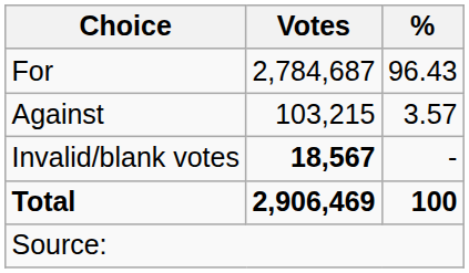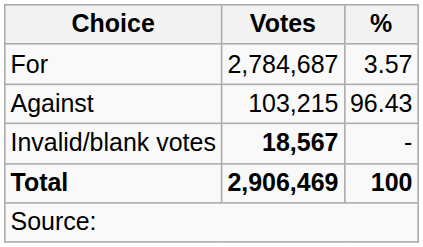 <table class=wikitable style=text-align:right>
 <tr>
 <th>Choice</th>
 <th>Votes</th>
 <th>%</th>
 </tr>
 <tr>
 <td align=left>For</td>
 <td>2,784,687</td>
-<td>96.43</td>
+<td>3.57</td>
 </tr>
 <tr>
 <td align=left>Against</td>
 <td>103,215</td>
-<td>3.57</td>
+<td>96.43</td>
 </tr>
 <tr>
 <td align=left>Invalid/blank votes</td>
 <td><strong>18,567</strong></td>
 <td>-</td>
 </tr>
 <tr>
 <td align=left><strong>Total</strong></td>
 <td><strong>2,906,469</strong></td>
 <td><strong>100</strong></td>
 </tr>
 <tr>
 <td align=left colspan=3>Source: </td>
 </tr>
 </table>
